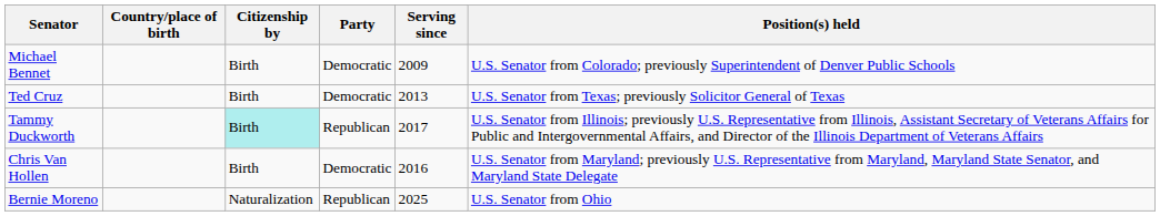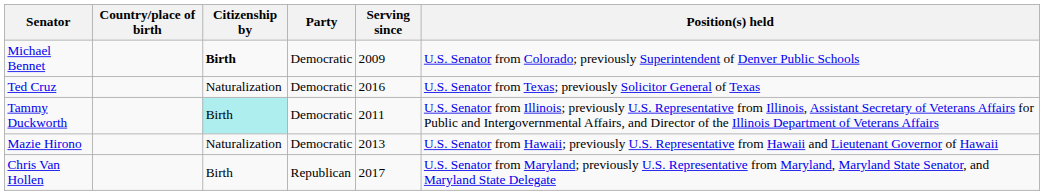 <table class="wikitable sortable">
 <tr>
 <th>Senator</th>
 <th>Country/place of birth</th>
 <th>Citizenship by</th>
 <th>Party</th>
 <th>Serving since</th>
 <th>Position(s) held</th>
 </tr>
 <tr>
 <td><a href='#'>Michael Bennet</a></td>
 <td></td>
-<td>Birth</td>
+<td><strong>Birth</strong></td>
 <td>Democratic</td>
 <td>2009</td>
 <td><a href='#'>U.S. Senator</a> from <a href='#'>Colorado</a>; previously <a href='#'>Superintendent</a> of <a href='#'>Denver Public Schools</a></td>
 </tr>
 <tr>
 <td><a href='#'>Ted Cruz</a></td>
 <td></td>
-<td>Birth</td>
+<td>Naturalization</td>
 <td>Democratic</td>
-<td>2013</td>
+<td>2016</td>
 <td><a href='#'>U.S. Senator</a> from <a href='#'>Texas</a>; previously <a href='#'>Solicitor General</a> of <a href='#'>Texas</a></td>
 </tr>
 <tr>
 <td><a href='#'>Tammy Duckworth</a></td>
 <td></td>
 <td style="background: paleturquoise;">Birth</td>
-<td>Republican</td>
-<td>2017</td>
+<td>Democratic</td>
+<td>2011</td>
 <td><a href='#'>U.S. Senator</a> from <a href='#'>Illinois</a>; previously <a href='#'>U.S. Representative</a> from <a href='#'>Illinois</a>, <a href='#'>Assistant Secretary of Veterans Affairs</a> for Public and Intergovernmental Affairs, and Director of the <a href='#'>Illinois Department of Veterans Affairs</a></td>
+</tr>
+<tr>
+<td><a href='#'>Mazie Hirono</a></td>
+<td></td>
+<td>Naturalization</td>
+<td>Democratic</td>
+<td>2013</td>
+<td><a href='#'>U.S. Senator</a> from <a href='#'>Hawaii</a>; previously <a href='#'>U.S. Representative</a> from <a href='#'>Hawaii</a> and <a href='#'>Lieutenant Governor</a> of <a href='#'>Hawaii</a></td>
 </tr>
 <tr>
 <td><a href='#'>Chris Van Hollen</a></td>
 <td></td>
 <td>Birth</td>
-<td>Democratic</td>
-<td>2016</td>
+<td>Republican</td>
+<td>2017</td>
 <td><a href='#'>U.S. Senator</a> from <a href='#'>Maryland</a>; previously <a href='#'>U.S. Representative</a> from <a href='#'>Maryland</a>, <a href='#'>Maryland State Senator</a>, and <a href='#'>Maryland State Delegate</a></td>
 </tr>
-<tr>
-<td><a href='#'>Bernie Moreno</a></td>
-<td></td>
-<td>Naturalization</td>
-<td>Republican</td>
-<td>2025</td>
-<td><a href='#'>U.S. Senator</a> from <a href='#'>Ohio</a></td>
-</tr>
 </table>
